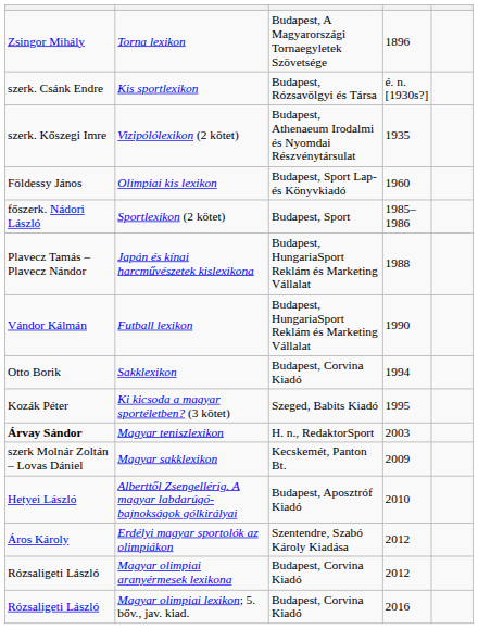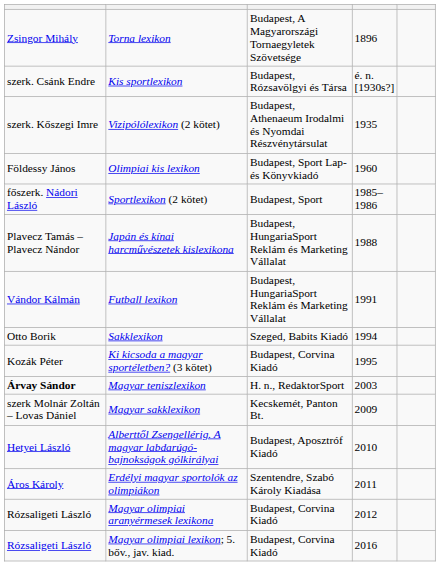 <table class="wikitable sortable">
 <tr>
 <th bgcolor="#DAA520" width="25%"></th>
 <th bgcolor="#DAA520" width="35%"></th>
 <th bgcolor="#DAA520" width="25%"></th>
 <th bgcolor="#DAA520" width="5%"></th>
 <th bgcolor="#DAA520" width="10%"></th>
 </tr>
 <tr>
 <td><a href='#'>Zsingor Mihály</a></td>
 <td><em><a href='#'>Torna lexikon</a></em></td>
 <td>Budapest, A Magyarországi Tornaegyletek Szövetsége</td>
 <td>1896</td>
 <td></td>
 </tr>
 <tr>
 <td>szerk. Csánk Endre</td>
 <td><em><a href='#'>Kis sportlexikon</a></em></td>
 <td>Budapest, Rózsavölgyi és Társa</td>
 <td>é. n. [1930s?]</td>
 <td></td>
 </tr>
 <tr>
 <td>szerk. Kőszegi Imre</td>
 <td><em><a href='#'>Vizipólólexikon</a></em> (2 kötet)</td>
 <td>Budapest, Athenaeum Irodalmi és Nyomdai Részvénytársulat</td>
 <td>1935</td>
 <td></td>
 </tr>
 <tr>
 <td>Földessy János</td>
 <td><em><a href='#'>Olimpiai kis lexikon</a></em></td>
 <td>Budapest, Sport Lap- és Könyvkiadó</td>
 <td>1960</td>
 <td></td>
 </tr>
 <tr>
 <td>főszerk. <a href='#'>Nádori László</a></td>
 <td><em><a href='#'>Sportlexikon</a></em> (2 kötet)</td>
 <td>Budapest, Sport</td>
 <td>1985–1986</td>
 <td></td>
 </tr>
 <tr>
 <td>Plavecz Tamás – Plavecz Nándor</td>
 <td><em><a href='#'>Japán és kínai harcművészetek kislexikona</a></em></td>
 <td>Budapest, HungariaSport Reklám és Marketing Vállalat</td>
 <td>1988</td>
 <td></td>
 </tr>
 <tr>
 <td><a href='#'>Vándor Kálmán</a></td>
 <td><em><a href='#'>Futball lexikon</a></em></td>
 <td>Budapest, HungariaSport Reklám és Marketing Vállalat</td>
-<td>1990</td>
+<td>1991</td>
 <td></td>
 </tr>
 <tr>
 <td>Otto Borik</td>
 <td><em><a href='#'>Sakklexikon</a></em></td>
-<td>Budapest, Corvina Kiadó</td>
+<td>Szeged, Babits Kiadó</td>
 <td>1994</td>
 <td></td>
 </tr>
 <tr>
 <td>Kozák Péter</td>
 <td><em><a href='#'>Ki kicsoda a magyar sportéletben?</a></em> (3 kötet)</td>
-<td>Szeged, Babits Kiadó</td>
+<td>Budapest, Corvina Kiadó</td>
 <td>1995</td>
 <td></td>
 </tr>
 <tr>
 <td><strong>Árvay Sándor</strong></td>
 <td><em><a href='#'>Magyar teniszlexikon</a></em></td>
 <td>H. n., RedaktorSport</td>
 <td>2003</td>
 <td></td>
 </tr>
 <tr>
 <td>szerk Molnár Zoltán – Lovas Dániel</td>
 <td><em><a href='#'>Magyar sakklexikon</a></em></td>
 <td>Kecskemét, Panton Bt.</td>
 <td>2009</td>
 <td></td>
 </tr>
 <tr>
 <td><a href='#'>Hetyei László</a></td>
 <td><em><a href='#'>Alberttől Zsengellérig. A magyar labdarúgó-bajnokságok gólkirályai</a></em></td>
 <td>Budapest, Aposztróf Kiadó</td>
 <td>2010</td>
 <td></td>
 </tr>
 <tr>
 <td><a href='#'>Áros Károly</a></td>
 <td><em><a href='#'>Erdélyi magyar sportolók az olimpiákon</a></em></td>
 <td>Szentendre, Szabó Károly Kiadása</td>
-<td>2012</td>
+<td>2011</td>
 <td></td>
 </tr>
 <tr>
 <td>Rózsaligeti László</td>
 <td><em><a href='#'>Magyar olimpiai aranyérmesek lexikona</a></em></td>
 <td>Budapest, Corvina Kiadó</td>
 <td>2012</td>
 <td></td>
 </tr>
 <tr>
 <td><a href='#'>Rózsaligeti László</a></td>
 <td><em><a href='#'>Magyar olimpiai lexikon</a></em>; 5. bőv., jav. kiad.</td>
 <td>Budapest, Corvina Kiadó</td>
 <td>2016</td>
 <td></td>
 </tr>
 </table>
